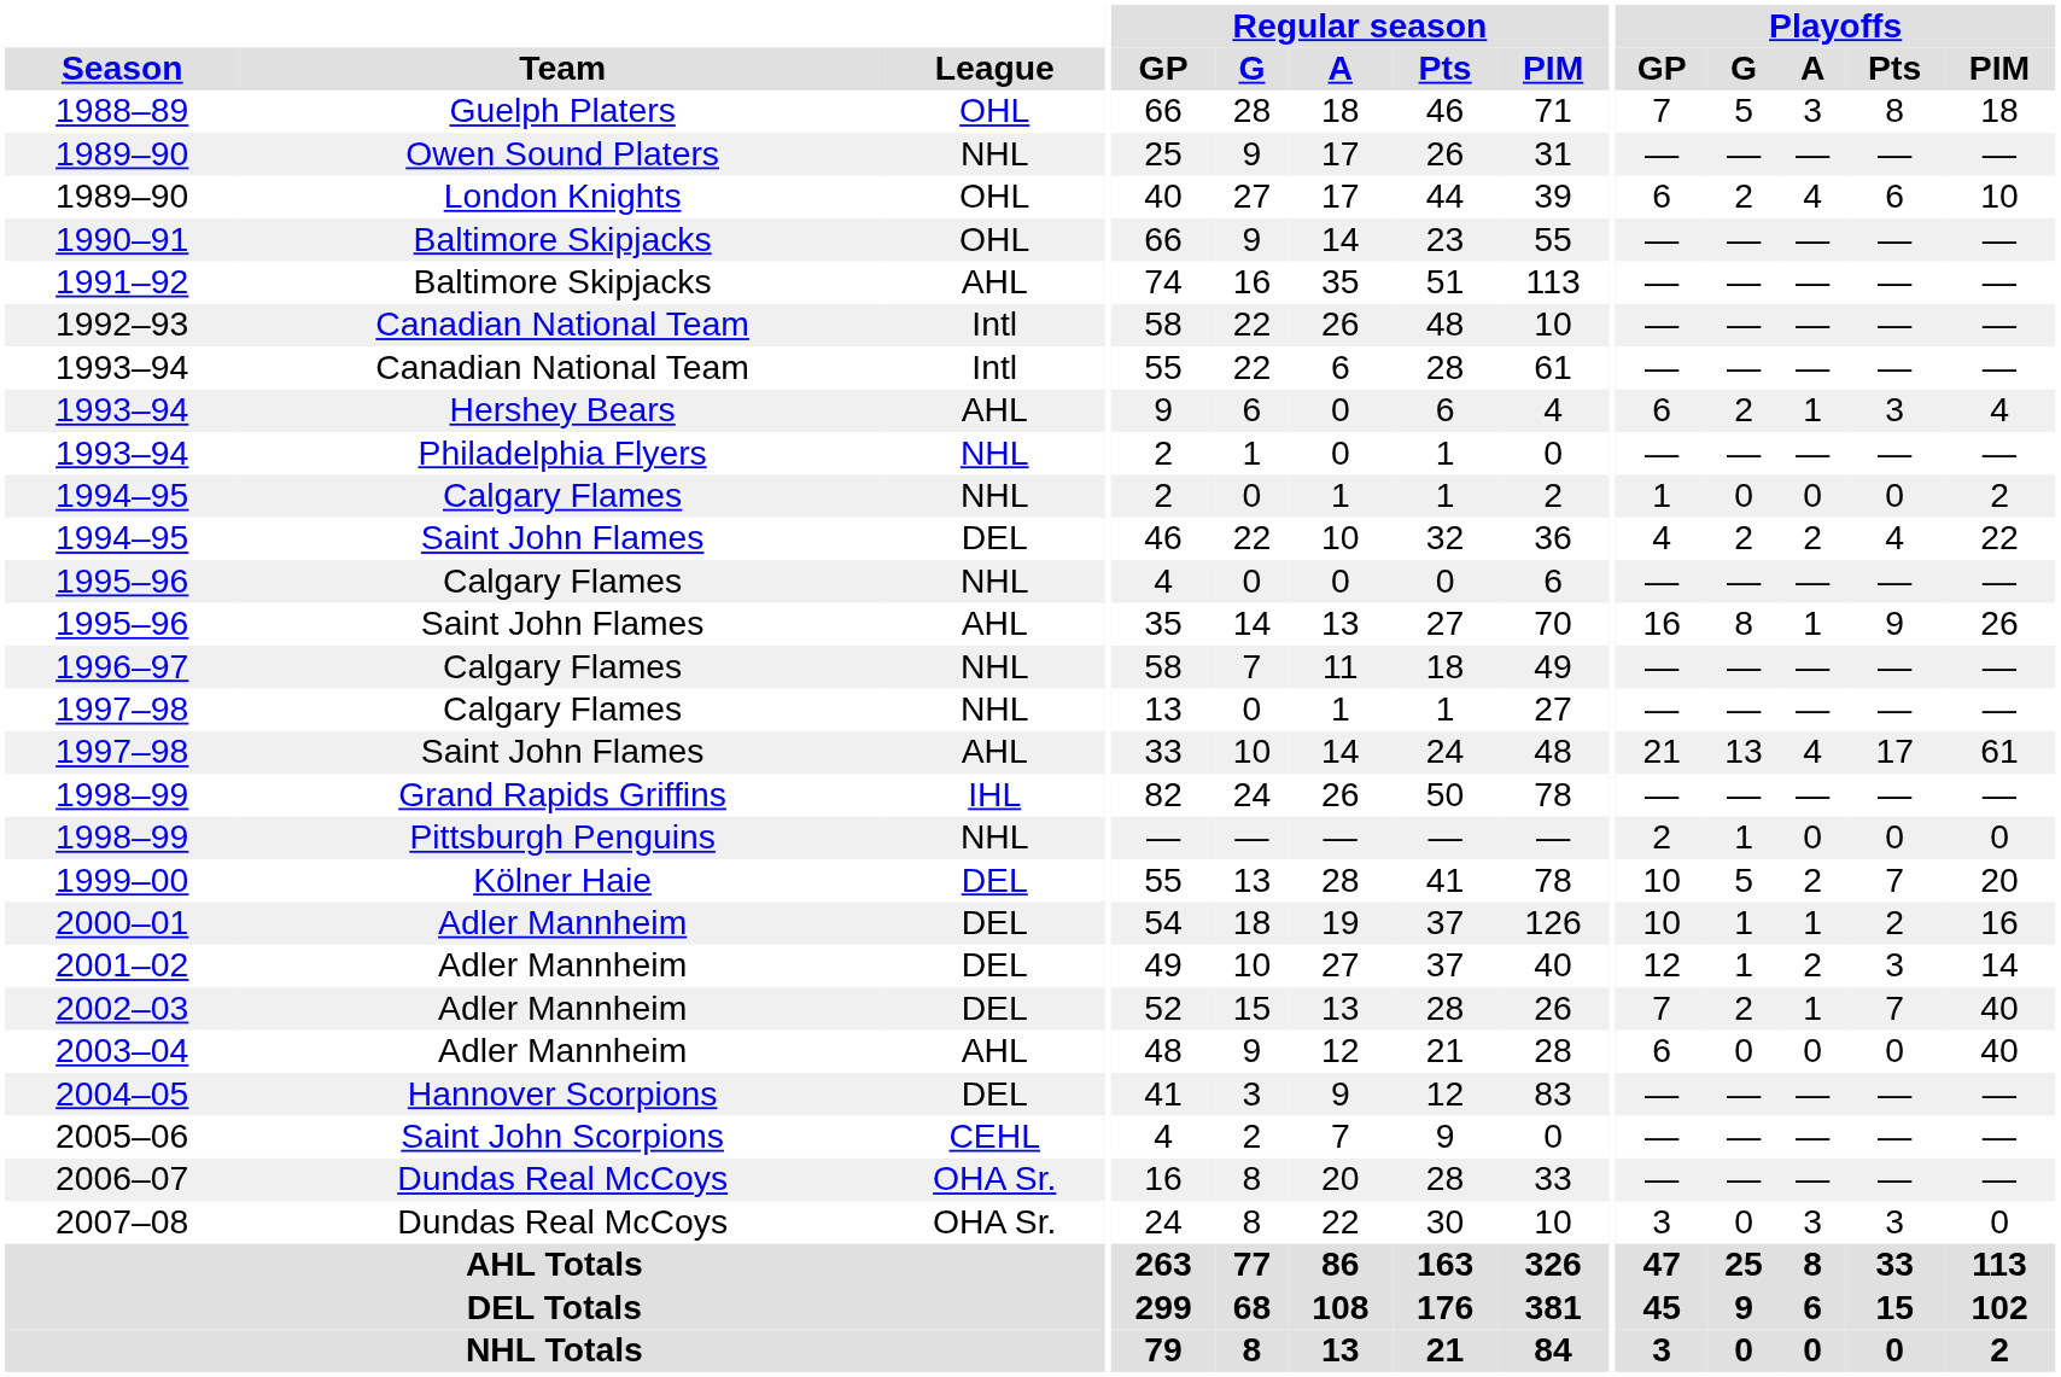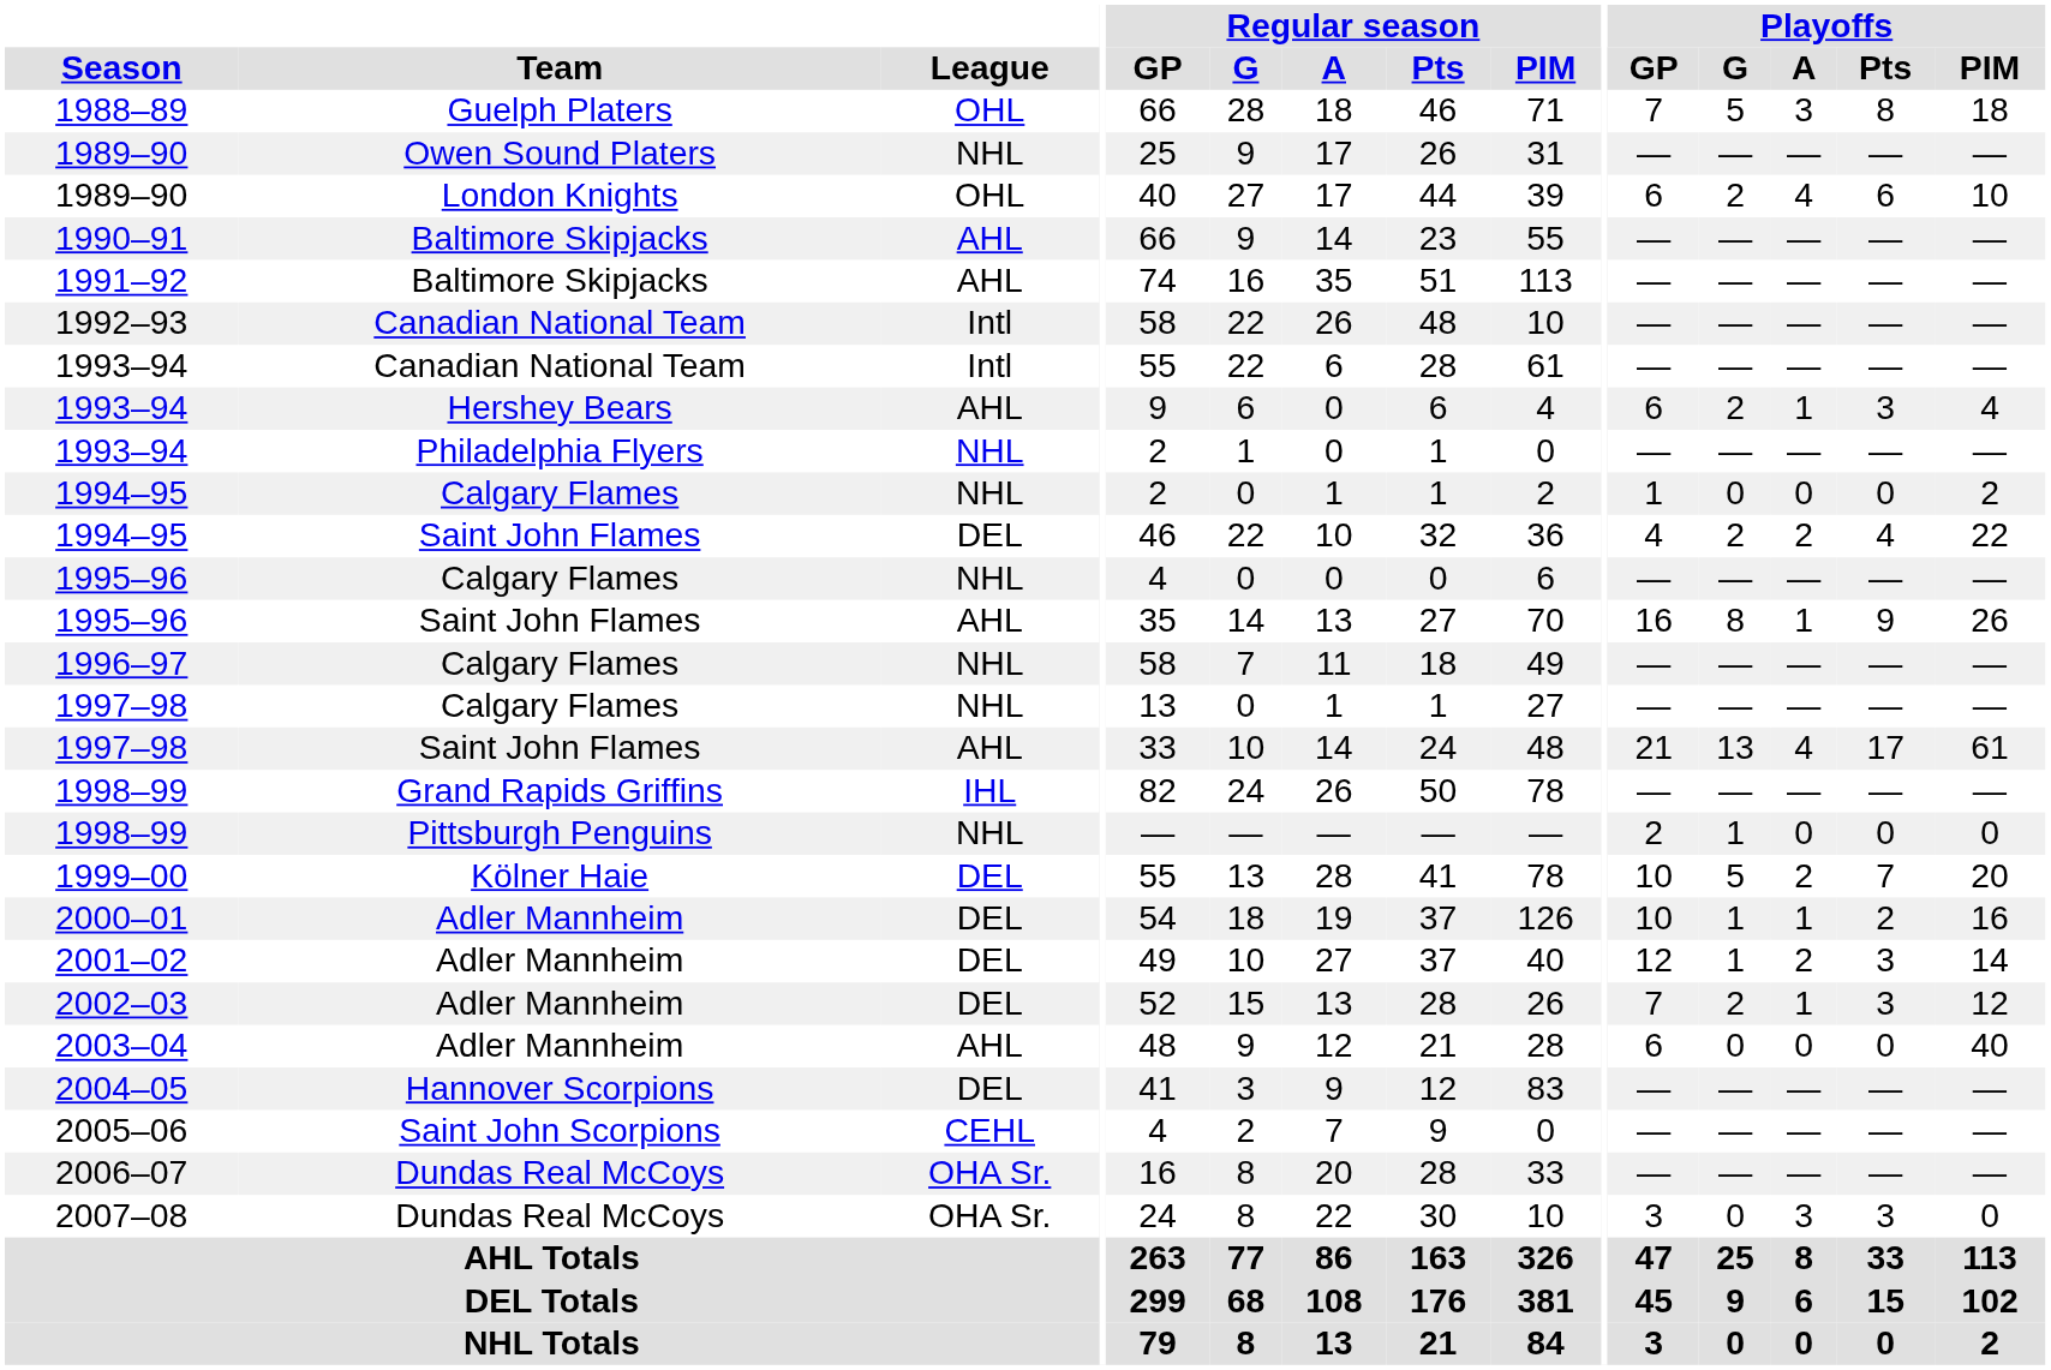 <table border="0" cellpadding="1" cellspacing="0" style="text-align:center; width:60em">
 <tr bgcolor="#e0e0e0">
 <th colspan="3" bgcolor="#ffffff"></th>
 <th rowspan="100" bgcolor="#ffffff"></th>
 <th colspan="5"><a href='#'>Regular season</a></th>
 <th rowspan="100" bgcolor="#ffffff"></th>
 <th colspan="5"><a href='#'>Playoffs</a></th>
 </tr>
 <tr bgcolor="#e0e0e0">
 <th><a href='#'>Season</a></th>
 <th>Team</th>
 <th>League</th>
 <th>GP</th>
 <th><a href='#'>G</a></th>
 <th><a href='#'>A</a></th>
 <th><a href='#'>Pts</a></th>
 <th><a href='#'>PIM</a></th>
 <th>GP</th>
 <th>G</th>
 <th>A</th>
 <th>Pts</th>
 <th>PIM</th>
 </tr>
 <tr>
 <td><a href='#'>1988–89</a></td>
 <td><a href='#'>Guelph Platers</a></td>
 <td><a href='#'>OHL</a></td>
 <td>66</td>
 <td>28</td>
 <td>18</td>
 <td>46</td>
 <td>71</td>
 <td>7</td>
 <td>5</td>
 <td>3</td>
 <td>8</td>
 <td>18</td>
 </tr>
 <tr bgcolor="#f0f0f0">
 <td><a href='#'>1989–90</a></td>
 <td><a href='#'>Owen Sound Platers</a></td>
 <td>NHL</td>
 <td>25</td>
 <td>9</td>
 <td>17</td>
 <td>26</td>
 <td>31</td>
 <td>—</td>
 <td>—</td>
 <td>—</td>
 <td>—</td>
 <td>—</td>
 </tr>
 <tr>
 <td>1989–90</td>
 <td><a href='#'>London Knights</a></td>
 <td>OHL</td>
 <td>40</td>
 <td>27</td>
 <td>17</td>
 <td>44</td>
 <td>39</td>
 <td>6</td>
 <td>2</td>
 <td>4</td>
 <td>6</td>
 <td>10</td>
 </tr>
 <tr bgcolor="#f0f0f0">
 <td><a href='#'>1990–91</a></td>
 <td><a href='#'>Baltimore Skipjacks</a></td>
-<td>OHL</td>
+<td><a href='#'>AHL</a></td>
 <td>66</td>
 <td>9</td>
 <td>14</td>
 <td>23</td>
 <td>55</td>
 <td>—</td>
 <td>—</td>
 <td>—</td>
 <td>—</td>
 <td>—</td>
 </tr>
 <tr>
 <td><a href='#'>1991–92</a></td>
 <td>Baltimore Skipjacks</td>
 <td>AHL</td>
 <td>74</td>
 <td>16</td>
 <td>35</td>
 <td>51</td>
 <td>113</td>
 <td>—</td>
 <td>—</td>
 <td>—</td>
 <td>—</td>
 <td>—</td>
 </tr>
 <tr bgcolor="#f0f0f0">
 <td>1992–93</td>
 <td><a href='#'>Canadian National Team</a></td>
 <td>Intl</td>
 <td>58</td>
 <td>22</td>
 <td>26</td>
 <td>48</td>
 <td>10</td>
 <td>—</td>
 <td>—</td>
 <td>—</td>
 <td>—</td>
 <td>—</td>
 </tr>
 <tr>
 <td>1993–94</td>
 <td>Canadian National Team</td>
 <td>Intl</td>
 <td>55</td>
 <td>22</td>
 <td>6</td>
 <td>28</td>
 <td>61</td>
 <td>—</td>
 <td>—</td>
 <td>—</td>
 <td>—</td>
 <td>—</td>
 </tr>
 <tr bgcolor="#f0f0f0">
 <td><a href='#'>1993–94</a></td>
 <td><a href='#'>Hershey Bears</a></td>
 <td>AHL</td>
 <td>9</td>
 <td>6</td>
 <td>0</td>
 <td>6</td>
 <td>4</td>
 <td>6</td>
 <td>2</td>
 <td>1</td>
 <td>3</td>
 <td>4</td>
 </tr>
 <tr>
 <td><a href='#'>1993–94</a></td>
 <td><a href='#'>Philadelphia Flyers</a></td>
 <td><a href='#'>NHL</a></td>
 <td>2</td>
 <td>1</td>
 <td>0</td>
 <td>1</td>
 <td>0</td>
 <td>—</td>
 <td>—</td>
 <td>—</td>
 <td>—</td>
 <td>—</td>
 </tr>
 <tr bgcolor="#f0f0f0">
 <td><a href='#'>1994–95</a></td>
 <td><a href='#'>Calgary Flames</a></td>
 <td>NHL</td>
 <td>2</td>
 <td>0</td>
 <td>1</td>
 <td>1</td>
 <td>2</td>
 <td>1</td>
 <td>0</td>
 <td>0</td>
 <td>0</td>
 <td>2</td>
 </tr>
 <tr>
 <td><a href='#'>1994–95</a></td>
 <td><a href='#'>Saint John Flames</a></td>
 <td>DEL</td>
 <td>46</td>
 <td>22</td>
 <td>10</td>
 <td>32</td>
 <td>36</td>
 <td>4</td>
 <td>2</td>
 <td>2</td>
 <td>4</td>
 <td>22</td>
 </tr>
 <tr bgcolor="#f0f0f0">
 <td><a href='#'>1995–96</a></td>
 <td>Calgary Flames</td>
 <td>NHL</td>
 <td>4</td>
 <td>0</td>
 <td>0</td>
 <td>0</td>
 <td>6</td>
 <td>—</td>
 <td>—</td>
 <td>—</td>
 <td>—</td>
 <td>—</td>
 </tr>
 <tr>
 <td><a href='#'>1995–96</a></td>
 <td>Saint John Flames</td>
 <td>AHL</td>
 <td>35</td>
 <td>14</td>
 <td>13</td>
 <td>27</td>
 <td>70</td>
 <td>16</td>
 <td>8</td>
 <td>1</td>
 <td>9</td>
 <td>26</td>
 </tr>
 <tr bgcolor="#f0f0f0">
 <td><a href='#'>1996–97</a></td>
 <td>Calgary Flames</td>
 <td>NHL</td>
 <td>58</td>
 <td>7</td>
 <td>11</td>
 <td>18</td>
 <td>49</td>
 <td>—</td>
 <td>—</td>
 <td>—</td>
 <td>—</td>
 <td>—</td>
 </tr>
 <tr>
 <td><a href='#'>1997–98</a></td>
 <td>Calgary Flames</td>
 <td>NHL</td>
 <td>13</td>
 <td>0</td>
 <td>1</td>
 <td>1</td>
 <td>27</td>
 <td>—</td>
 <td>—</td>
 <td>—</td>
 <td>—</td>
 <td>—</td>
 </tr>
 <tr bgcolor="#f0f0f0">
 <td><a href='#'>1997–98</a></td>
 <td>Saint John Flames</td>
 <td>AHL</td>
 <td>33</td>
 <td>10</td>
 <td>14</td>
 <td>24</td>
 <td>48</td>
 <td>21</td>
 <td>13</td>
 <td>4</td>
 <td>17</td>
 <td>61</td>
 </tr>
 <tr>
 <td><a href='#'>1998–99</a></td>
 <td><a href='#'>Grand Rapids Griffins</a></td>
 <td><a href='#'>IHL</a></td>
 <td>82</td>
 <td>24</td>
 <td>26</td>
 <td>50</td>
 <td>78</td>
 <td>—</td>
 <td>—</td>
 <td>—</td>
 <td>—</td>
 <td>—</td>
 </tr>
 <tr bgcolor="#f0f0f0">
 <td><a href='#'>1998–99</a></td>
 <td><a href='#'>Pittsburgh Penguins</a></td>
 <td>NHL</td>
 <td>—</td>
 <td>—</td>
 <td>—</td>
 <td>—</td>
 <td>—</td>
 <td>2</td>
 <td>1</td>
 <td>0</td>
 <td>0</td>
 <td>0</td>
 </tr>
 <tr>
 <td><a href='#'>1999–00</a></td>
 <td><a href='#'>Kölner Haie</a></td>
 <td><a href='#'>DEL</a></td>
 <td>55</td>
 <td>13</td>
 <td>28</td>
 <td>41</td>
 <td>78</td>
 <td>10</td>
 <td>5</td>
 <td>2</td>
 <td>7</td>
 <td>20</td>
 </tr>
 <tr bgcolor="#f0f0f0">
 <td><a href='#'>2000–01</a></td>
 <td><a href='#'>Adler Mannheim</a></td>
 <td>DEL</td>
 <td>54</td>
 <td>18</td>
 <td>19</td>
 <td>37</td>
 <td>126</td>
 <td>10</td>
 <td>1</td>
 <td>1</td>
 <td>2</td>
 <td>16</td>
 </tr>
 <tr>
 <td><a href='#'>2001–02</a></td>
 <td>Adler Mannheim</td>
 <td>DEL</td>
 <td>49</td>
 <td>10</td>
 <td>27</td>
 <td>37</td>
 <td>40</td>
 <td>12</td>
 <td>1</td>
 <td>2</td>
 <td>3</td>
 <td>14</td>
 </tr>
 <tr bgcolor="#f0f0f0">
 <td><a href='#'>2002–03</a></td>
 <td>Adler Mannheim</td>
 <td>DEL</td>
 <td>52</td>
 <td>15</td>
 <td>13</td>
 <td>28</td>
 <td>26</td>
 <td>7</td>
 <td>2</td>
 <td>1</td>
-<td>7</td>
-<td>40</td>
+<td>3</td>
+<td>12</td>
 </tr>
 <tr>
 <td><a href='#'>2003–04</a></td>
 <td>Adler Mannheim</td>
 <td>AHL</td>
 <td>48</td>
 <td>9</td>
 <td>12</td>
 <td>21</td>
 <td>28</td>
 <td>6</td>
 <td>0</td>
 <td>0</td>
 <td>0</td>
 <td>40</td>
 </tr>
 <tr bgcolor="#f0f0f0">
 <td><a href='#'>2004–05</a></td>
 <td><a href='#'>Hannover Scorpions</a></td>
 <td>DEL</td>
 <td>41</td>
 <td>3</td>
 <td>9</td>
 <td>12</td>
 <td>83</td>
 <td>—</td>
 <td>—</td>
 <td>—</td>
 <td>—</td>
 <td>—</td>
 </tr>
 <tr>
 <td>2005–06</td>
 <td><a href='#'>Saint John Scorpions</a></td>
 <td><a href='#'>CEHL</a></td>
 <td>4</td>
 <td>2</td>
 <td>7</td>
 <td>9</td>
 <td>0</td>
 <td>—</td>
 <td>—</td>
 <td>—</td>
 <td>—</td>
 <td>—</td>
 </tr>
 <tr bgcolor="#f0f0f0">
 <td>2006–07</td>
 <td><a href='#'>Dundas Real McCoys</a></td>
 <td><a href='#'>OHA Sr.</a></td>
 <td>16</td>
 <td>8</td>
 <td>20</td>
 <td>28</td>
 <td>33</td>
 <td>—</td>
 <td>—</td>
 <td>—</td>
 <td>—</td>
 <td>—</td>
 </tr>
 <tr>
 <td>2007–08</td>
 <td>Dundas Real McCoys</td>
 <td>OHA Sr.</td>
 <td>24</td>
 <td>8</td>
 <td>22</td>
 <td>30</td>
 <td>10</td>
 <td>3</td>
 <td>0</td>
 <td>3</td>
 <td>3</td>
 <td>0</td>
 </tr>
 <tr bgcolor="#e0e0e0">
 <th colspan="3">AHL Totals</th>
 <th>263</th>
 <th>77</th>
 <th>86</th>
 <th>163</th>
 <th>326</th>
 <th>47</th>
 <th>25</th>
 <th>8</th>
 <th>33</th>
 <th>113</th>
 </tr>
 <tr bgcolor="#e0e0e0">
 <th colspan="3">DEL Totals</th>
 <th>299</th>
 <th>68</th>
 <th>108</th>
 <th>176</th>
 <th>381</th>
 <th>45</th>
 <th>9</th>
 <th>6</th>
 <th>15</th>
 <th>102</th>
 </tr>
 <tr bgcolor="#e0e0e0">
 <th colspan="3">NHL Totals</th>
 <th>79</th>
 <th>8</th>
 <th>13</th>
 <th>21</th>
 <th>84</th>
 <th>3</th>
 <th>0</th>
 <th>0</th>
 <th>0</th>
 <th>2</th>
 </tr>
 </table>
